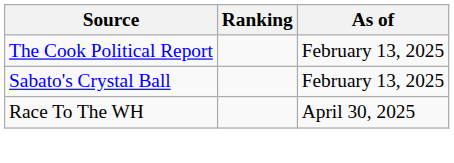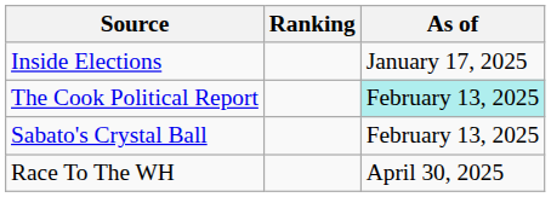 <table class="wikitable">
 <tr>
 <th>Source</th>
 <th>Ranking</th>
 <th>As of</th>
 </tr>
 <tr>
+<td align="left"><a href='#'>Inside Elections</a></td>
+<td></td>
+<td>January 17, 2025</td>
+</tr>
+<tr>
 <td align="left"><a href='#'>The Cook Political Report</a></td>
 <td></td>
-<td>February 13, 2025</td>
+<td style="background: paleturquoise;">February 13, 2025</td>
 </tr>
 <tr>
 <td align="left"><a href='#'>Sabato's Crystal Ball</a></td>
 <td></td>
 <td>February 13, 2025</td>
 </tr>
 <tr>
 <td align="left">Race To The WH</td>
 <td></td>
 <td>April 30, 2025</td>
 </tr>
 </table>
